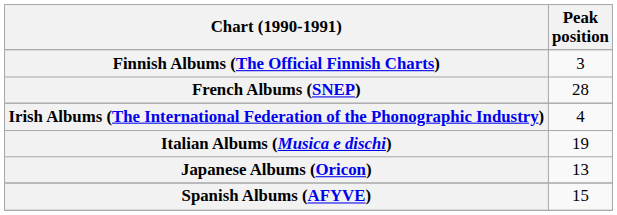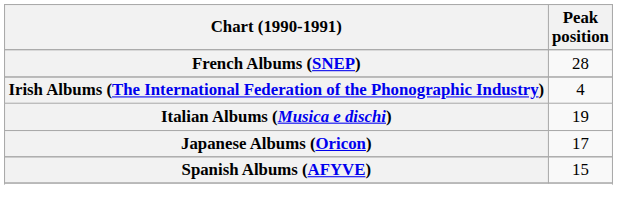 <table class="wikitable sortable plainrowheaders">
 <tr>
 <th>Chart (1990-1991)</th>
 <th>Peak<br>position</th>
 </tr>
 <tr>
 </tr>
 <tr>
 </tr>
 <tr>
 </tr>
 <tr>
-</tr>
-<tr>
-<th scope="row">Finnish Albums (<a href='#'>The Official Finnish Charts</a>)</th>
-<td align="center">3</td>
 </tr>
 <tr>
 <th scope="row">French Albums (<a href='#'>SNEP</a>)</th>
 <td align="center">28</td>
 </tr>
 <tr>
 </tr>
 <tr>
 </tr>
 <tr>
 <th scope="row">Irish Albums (<a href='#'>The International Federation of the Phonographic Industry</a>)</th>
 <td align="center">4</td>
 </tr>
 <tr>
 <th scope="row">Italian Albums (<em><a href='#'>Musica e dischi</a></em>)</th>
 <td style="text-align:center;">19</td>
 </tr>
 <tr>
 <th scope="row">Japanese Albums (<a href='#'>Oricon</a>)</th>
-<td align="center">13</td>
+<td align="center">17</td>
 </tr>
 <tr>
 </tr>
 <tr>
 </tr>
 <tr>
 <th scope="row">Spanish Albums (<a href='#'>AFYVE</a>)</th>
 <td align="center">15</td>
 </tr>
 <tr>
 </tr>
 <tr>
 </tr>
 <tr>
 </tr>
 <tr>
 </tr>
 </table>
